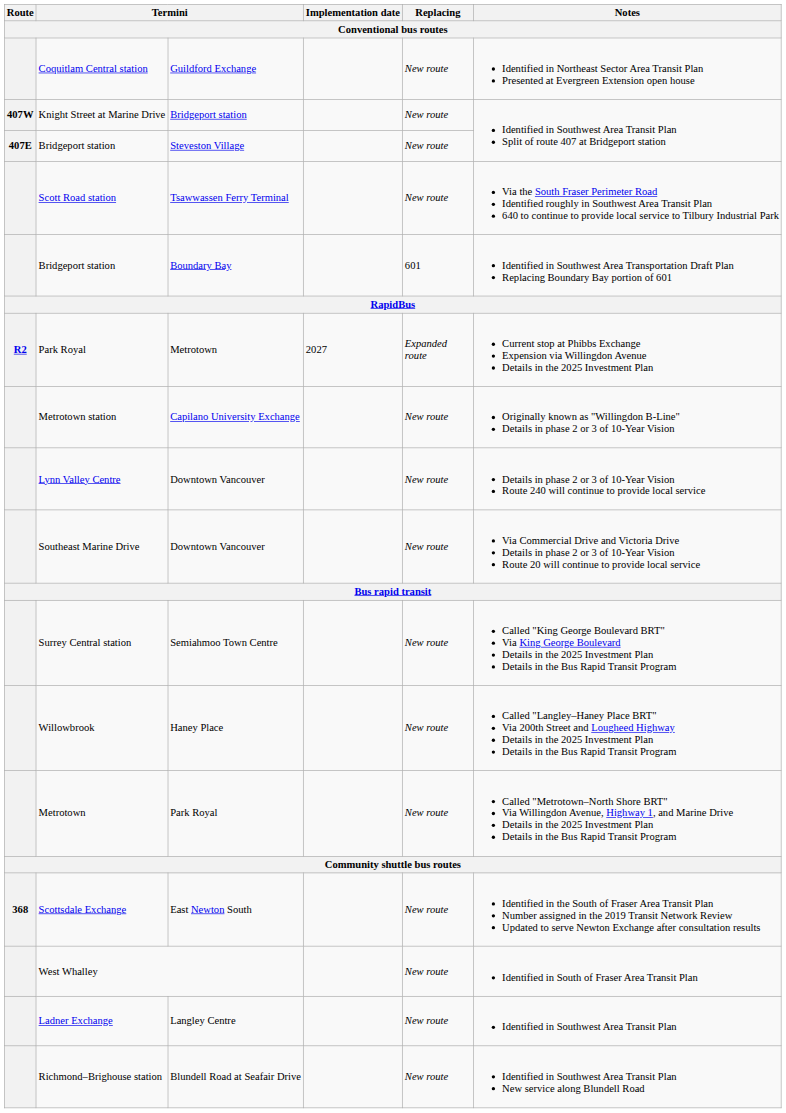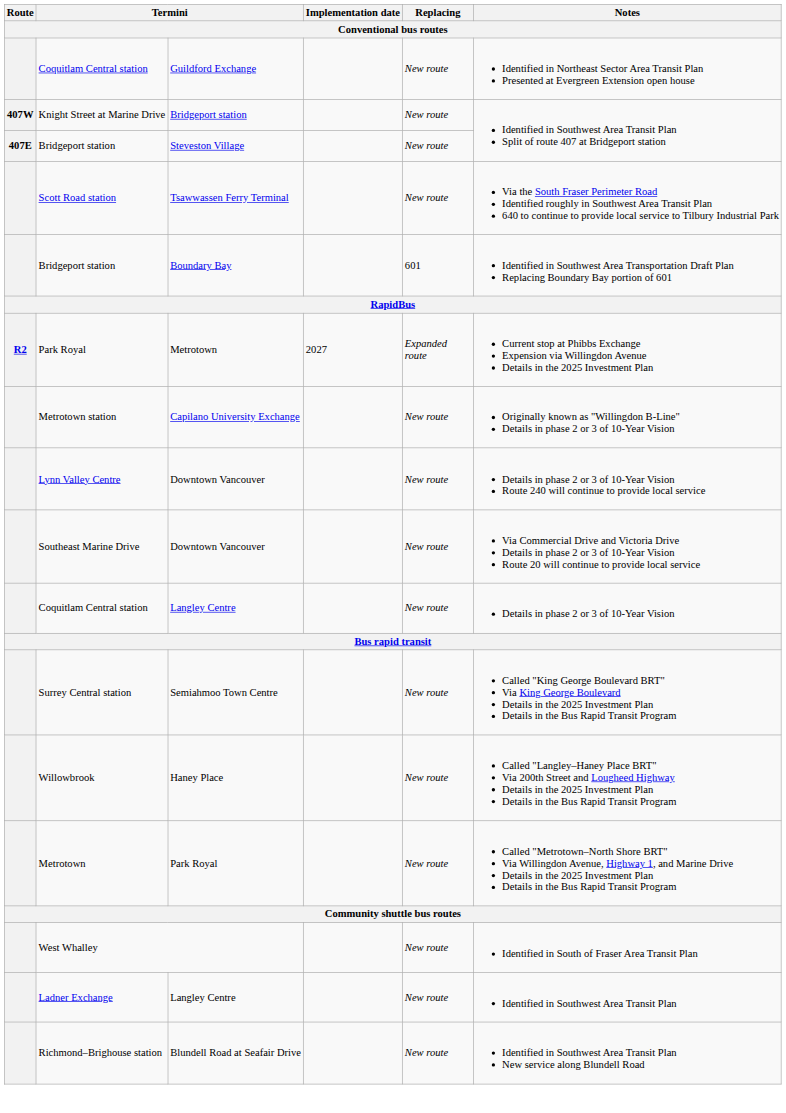 <table class="wikitable">
 <tr>
 <th width="40">Route</th>
 <th colspan="2">Termini</th>
 <th>Implementation date</th>
 <th width="100">Replacing</th>
 <th>Notes</th>
 </tr>
 <tr>
 <th colspan="6">Conventional bus routes</th>
 </tr>
 <tr>
 <th></th>
 <td><a href='#'>Coquitlam Central station</a></td>
 <td><a href='#'>Guildford Exchange</a></td>
 <td></td>
 <td><em>New route</em></td>
 <td><br><ul><li>Identified in Northeast Sector Area Transit Plan</li><li>Presented at Evergreen Extension open house</li></ul></td>
 </tr>
 <tr>
 <th>407W</th>
 <td>Knight Street at Marine Drive</td>
 <td><a href='#'>Bridgeport station</a></td>
 <td></td>
 <td><em>New route</em></td>
 <td rowspan="2"><br><ul><li>Identified in Southwest Area Transit Plan</li><li>Split of route 407 at Bridgeport station</li></ul></td>
 </tr>
 <tr>
 <th>407E</th>
 <td>Bridgeport station</td>
 <td><a href='#'>Steveston Village</a></td>
 <td></td>
 <td><em>New route</em></td>
 </tr>
 <tr>
 <th></th>
 <td><a href='#'>Scott Road station</a></td>
 <td><a href='#'>Tsawwassen Ferry Terminal</a></td>
 <td></td>
 <td><em>New route</em></td>
 <td><br><ul><li>Via the <a href='#'>South Fraser Perimeter Road</a></li><li>Identified roughly in Southwest Area Transit Plan</li><li>640 to continue to provide local service to Tilbury Industrial Park</li></ul></td>
 </tr>
 <tr>
 <th></th>
 <td>Bridgeport station</td>
 <td><a href='#'>Boundary Bay</a> </td>
 <td></td>
 <td>601</td>
 <td><br><ul><li>Identified in Southwest Area Transportation Draft Plan</li><li>Replacing Boundary Bay portion of 601</li></ul></td>
 </tr>
 <tr>
 <th colspan="6"><a href='#'>RapidBus</a></th>
 </tr>
 <tr>
 <th><a href='#'>R2</a></th>
 <td>Park Royal</td>
 <td>Metrotown</td>
 <td>2027</td>
 <td><em>Expanded route</em></td>
 <td><br><ul><li>Current stop at Phibbs Exchange</li><li>Expension via Willingdon Avenue</li><li>Details in the 2025 Investment Plan</li></ul></td>
 </tr>
 <tr>
 <th></th>
 <td>Metrotown station</td>
 <td><a href='#'>Capilano University Exchange</a></td>
 <td></td>
 <td><em>New route</em></td>
 <td><br><ul><li>Originally known as "Willingdon B-Line"</li><li>Details in phase 2 or 3 of 10-Year Vision</li></ul></td>
 </tr>
 <tr>
 <th></th>
 <td><a href='#'>Lynn Valley Centre</a></td>
 <td>Downtown Vancouver</td>
 <td></td>
 <td><em>New route</em></td>
 <td><br><ul><li>Details in phase 2 or 3 of 10-Year Vision</li><li>Route 240 will continue to provide local service</li></ul></td>
 </tr>
 <tr>
 <th></th>
 <td>Southeast Marine Drive</td>
 <td>Downtown Vancouver</td>
 <td></td>
 <td><em>New route</em></td>
 <td><br><ul><li>Via Commercial Drive and Victoria Drive</li><li>Details in phase 2 or 3 of 10-Year Vision</li><li>Route 20 will continue to provide local service</li></ul></td>
 </tr>
 <tr>
+<th></th>
+<td>Coquitlam Central station</td>
+<td><a href='#'>Langley Centre</a></td>
+<td></td>
+<td><em>New route</em></td>
+<td><br><ul><li>Details in phase 2 or 3 of 10-Year Vision</li></ul></td>
+</tr>
+<tr>
 <th colspan="6"><a href='#'>Bus rapid transit</a></th>
 </tr>
 <tr>
 <th></th>
 <td>Surrey Central station</td>
 <td>Semiahmoo Town Centre</td>
 <td></td>
 <td><em>New route</em></td>
 <td><br><ul><li>Called "King George Boulevard BRT"</li><li>Via <a href='#'>King George Boulevard</a></li><li>Details in the 2025 Investment Plan</li><li>Details in the Bus Rapid Transit Program</li></ul></td>
 </tr>
 <tr>
 <th></th>
 <td>Willowbrook</td>
 <td>Haney Place</td>
 <td></td>
 <td><em>New route</em></td>
 <td><br><ul><li>Called "Langley–Haney Place BRT"</li><li>Via 200th Street and <a href='#'>Lougheed Highway</a></li><li>Details in the 2025 Investment Plan</li><li>Details in the Bus Rapid Transit Program</li></ul></td>
 </tr>
 <tr>
 <th></th>
 <td>Metrotown</td>
 <td>Park Royal</td>
 <td></td>
 <td><em>New route</em></td>
 <td><br><ul><li>Called "Metrotown–North Shore BRT"</li><li>Via Willingdon Avenue, <a href='#'>Highway 1</a>, and Marine Drive</li><li>Details in the 2025 Investment Plan</li><li>Details in the Bus Rapid Transit Program</li></ul></td>
 </tr>
 <tr>
 <th colspan="6">Community shuttle bus routes</th>
 </tr>
 <tr>
-<th>368</th>
-<td><a href='#'>Scottsdale Exchange</a></td>
-<td>East <a href='#'>Newton</a> South</td>
-<td></td>
-<td><em>New route</em></td>
-<td><br><ul><li>Identified in the South of Fraser Area Transit Plan</li><li>Number assigned in the 2019 Transit Network Review</li><li>Updated to serve Newton Exchange after consultation results</li></ul></td>
-</tr>
-<tr>
 <th></th>
 <td colspan="2">West Whalley</td>
 <td></td>
 <td><em>New route</em></td>
 <td><br><ul><li>Identified in South of Fraser Area Transit Plan</li></ul></td>
 </tr>
 <tr>
 <th></th>
 <td><a href='#'>Ladner Exchange</a></td>
 <td>Langley Centre</td>
 <td></td>
 <td><em>New route</em></td>
 <td><br><ul><li>Identified in Southwest Area Transit Plan</li></ul></td>
 </tr>
 <tr>
 <th></th>
 <td>Richmond–Brighouse station</td>
 <td>Blundell Road at Seafair Drive</td>
 <td></td>
 <td><em>New route</em></td>
 <td><br><ul><li>Identified in Southwest Area Transit Plan</li><li>New service along Blundell Road</li></ul></td>
 </tr>
 </table>
